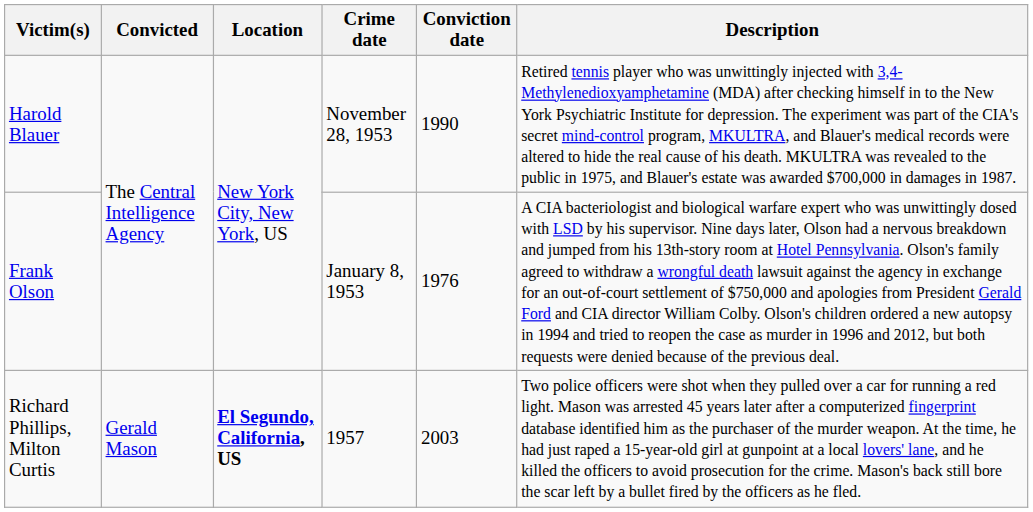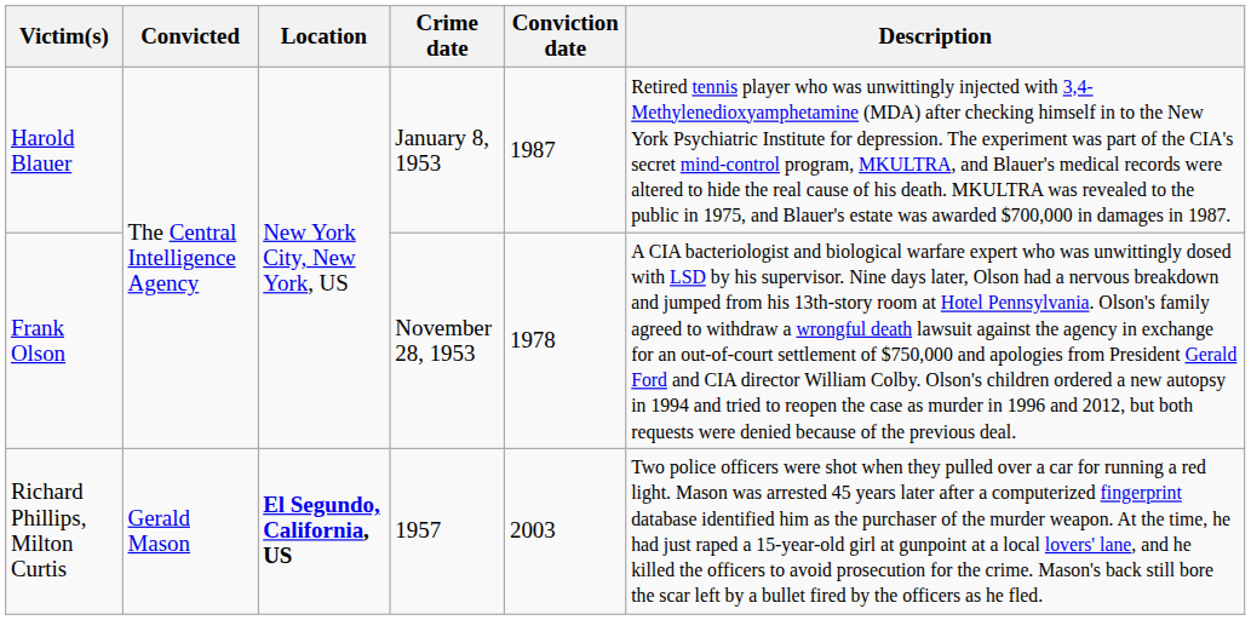 <table class="wikitable sortable">
 <tr>
 <th scope="col">Victim(s)</th>
 <th scope="col">Convicted</th>
 <th scope="col">Location</th>
 <th scope="col">Crime date</th>
 <th scope="col">Conviction date</th>
 <th scope="col">Description</th>
 </tr>
 <tr>
 <td><a href='#'>Harold Blauer</a></td>
 <td rowspan="2">The <a href='#'>Central Intelligence Agency</a></td>
 <td rowspan="2"><a href='#'>New York City, New York</a>, US</td>
-<td>November 28, 1953</td>
-<td>1990</td>
+<td>January 8, 1953</td>
+<td>1987</td>
 <td><small>Retired <a href='#'>tennis</a> player who was unwittingly injected with <a href='#'>3,4-Methylenedioxyamphetamine</a> (MDA) after checking himself in to the New York Psychiatric Institute for depression. The experiment was part of the CIA's secret <a href='#'>mind-control</a> program, <a href='#'>MKULTRA</a>, and Blauer's medical records were altered to hide the real cause of his death. MKULTRA was revealed to the public in 1975, and Blauer's estate was awarded $700,000 in damages in 1987.</small></td>
 </tr>
 <tr>
 <td><a href='#'>Frank Olson</a></td>
-<td>January 8, 1953</td>
-<td>1976</td>
+<td>November 28, 1953</td>
+<td>1978</td>
 <td><small>A CIA bacteriologist and biological warfare expert who was unwittingly dosed with <a href='#'>LSD</a> by his supervisor. Nine days later, Olson had a nervous breakdown and jumped from his 13th-story room at <a href='#'>Hotel Pennsylvania</a>. Olson's family agreed to withdraw a <a href='#'>wrongful death</a> lawsuit against the agency in exchange for an out-of-court settlement of $750,000 and apologies from President <a href='#'>Gerald Ford</a> and CIA director William Colby. Olson's children ordered a new autopsy in 1994 and tried to reopen the case as murder in 1996 and 2012, but both requests were denied because of the previous deal.</small></td>
 </tr>
 <tr>
 <td>Richard Phillips, Milton Curtis</td>
 <td><a href='#'>Gerald Mason</a></td>
 <td><strong><a href='#'>El Segundo, California</a>, US</strong></td>
 <td>1957</td>
 <td>2003</td>
 <td><small>Two police officers were shot when they pulled over a car for running a red light. Mason was arrested 45 years later after a computerized <a href='#'>fingerprint</a> database identified him as the purchaser of the murder weapon. At the time, he had just raped a 15-year-old girl at gunpoint at a local <a href='#'>lovers' lane</a>, and he killed the officers to avoid prosecution for the crime. Mason's back still bore the scar left by a bullet fired by the officers as he fled.</small></td>
 </tr>
 </table>
